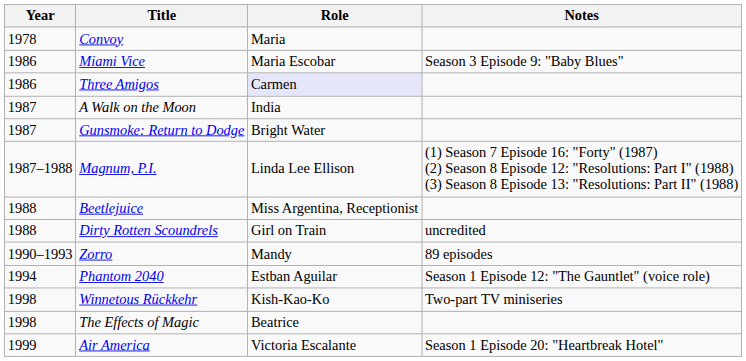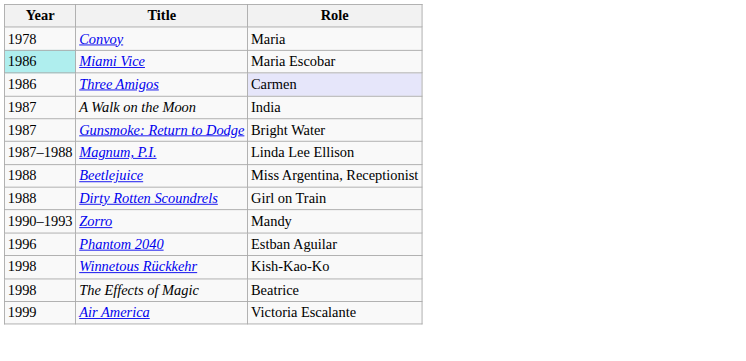 <table class="wikitable">
 <tr>
 <th>Year</th>
 <th>Title</th>
 <th>Role</th>
-<th>Notes</th>
 </tr>
 <tr>
 <td>1978</td>
 <td><em><a href='#'>Convoy</a></em></td>
 <td>Maria</td>
-<td></td>
 </tr>
 <tr>
-<td>1986</td>
+<td style="background: paleturquoise;">1986</td>
 <td><em><a href='#'>Miami Vice</a></em></td>
 <td>Maria Escobar</td>
-<td>Season 3 Episode 9: "Baby Blues"</td>
 </tr>
 <tr>
 <td>1986</td>
 <td><em><a href='#'>Three Amigos</a></em></td>
 <td style="background: lavender;">Carmen</td>
-<td></td>
 </tr>
 <tr>
 <td>1987</td>
 <td><em>A Walk on the Moon</em></td>
 <td>India</td>
-<td></td>
 </tr>
 <tr>
 <td>1987</td>
 <td><em><a href='#'>Gunsmoke: Return to Dodge</a></em></td>
 <td>Bright Water</td>
-<td></td>
 </tr>
 <tr>
 <td>1987–1988</td>
 <td><em><a href='#'>Magnum, P.I.</a></em></td>
 <td>Linda Lee Ellison</td>
-<td>(1) Season 7 Episode 16: "Forty" (1987)<br>(2) Season 8 Episode 12: "Resolutions: Part I" (1988)<br>(3) Season 8 Episode 13: "Resolutions: Part II" (1988)</td>
 </tr>
 <tr>
 <td>1988</td>
 <td><em><a href='#'>Beetlejuice</a></em></td>
 <td>Miss Argentina, Receptionist</td>
-<td></td>
 </tr>
 <tr>
 <td>1988</td>
 <td><em><a href='#'>Dirty Rotten Scoundrels</a></em></td>
 <td>Girl on Train</td>
-<td>uncredited</td>
 </tr>
 <tr>
 <td>1990–1993</td>
 <td><em><a href='#'>Zorro</a></em></td>
 <td>Mandy</td>
-<td>89 episodes</td>
 </tr>
 <tr>
-<td>1994</td>
+<td>1996</td>
 <td><em><a href='#'>Phantom 2040</a></em></td>
 <td>Estban Aguilar</td>
-<td>Season 1 Episode 12: "The Gauntlet" (voice role)</td>
 </tr>
 <tr>
 <td>1998</td>
 <td><em><a href='#'>Winnetous Rückkehr</a></em></td>
 <td>Kish-Kao-Ko</td>
-<td>Two-part TV miniseries</td>
 </tr>
 <tr>
 <td>1998</td>
 <td><em>The Effects of Magic</em></td>
 <td>Beatrice</td>
-<td></td>
 </tr>
 <tr>
 <td>1999</td>
 <td><em><a href='#'>Air America</a></em></td>
 <td>Victoria Escalante</td>
-<td>Season 1 Episode 20: "Heartbreak Hotel"</td>
 </tr>
 </table>
